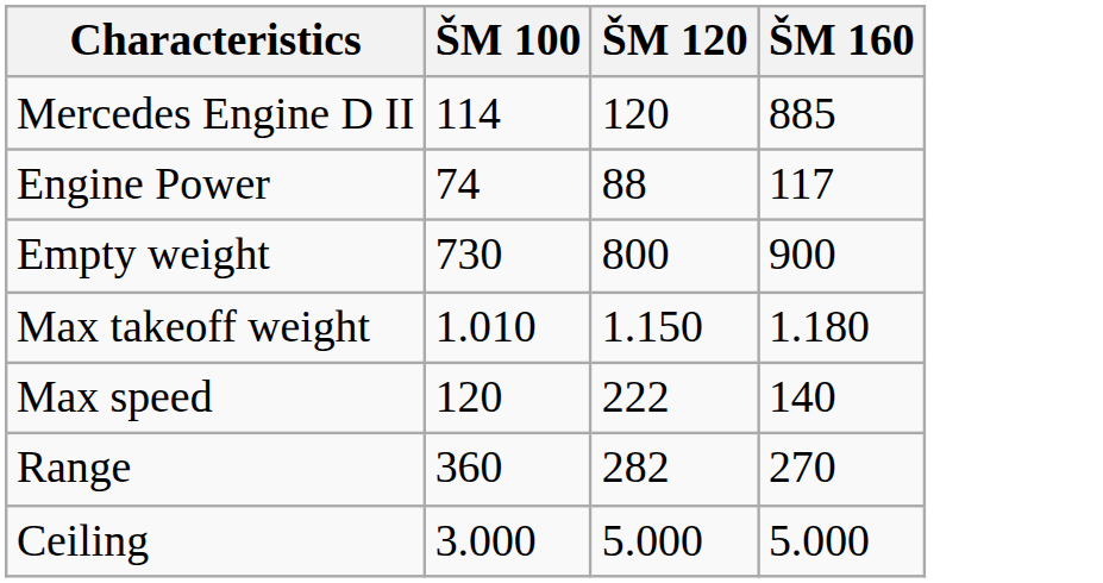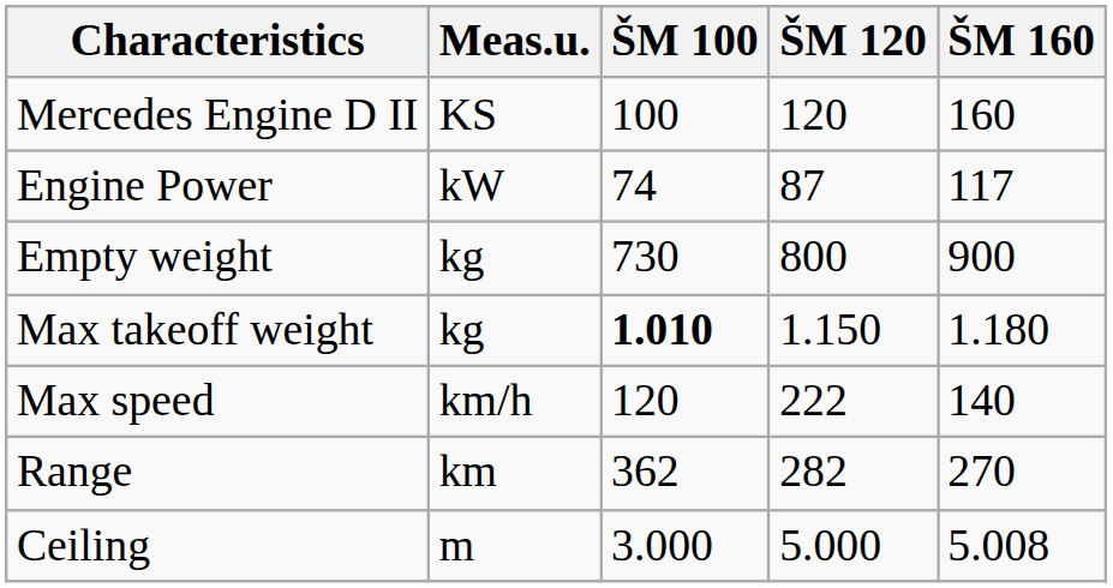 <table class="wikitable">
 <tr>
 <th>Characteristics</th>
+<th>Meas.u.</th>
 <th>ŠM 100</th>
 <th>ŠM 120</th>
 <th>ŠM 160</th>
 </tr>
 <tr>
 <td>Mercedes Engine D II</td>
-<td>114</td>
+<td>KS</td>
+<td>100</td>
 <td>120</td>
-<td>885</td>
+<td>160</td>
 </tr>
 <tr>
 <td>Engine Power</td>
+<td>kW</td>
 <td>74</td>
-<td>88</td>
+<td>87</td>
 <td>117</td>
 </tr>
 <tr>
 <td>Empty weight</td>
+<td>kg</td>
 <td>730</td>
 <td>800</td>
 <td>900</td>
 </tr>
 <tr>
 <td>Max takeoff weight</td>
-<td>1.010</td>
+<td>kg</td>
+<td><strong>1.010</strong></td>
 <td>1.150</td>
 <td>1.180</td>
 </tr>
 <tr>
 <td>Max speed</td>
+<td>km/h</td>
 <td>120</td>
 <td>222</td>
 <td>140</td>
 </tr>
 <tr>
 <td>Range</td>
-<td>360</td>
+<td>km</td>
+<td>362</td>
 <td>282</td>
 <td>270</td>
 </tr>
 <tr>
 <td>Ceiling</td>
+<td>m</td>
 <td>3.000</td>
 <td>5.000</td>
-<td>5.000</td>
+<td>5.008</td>
 </tr>
 </table>
